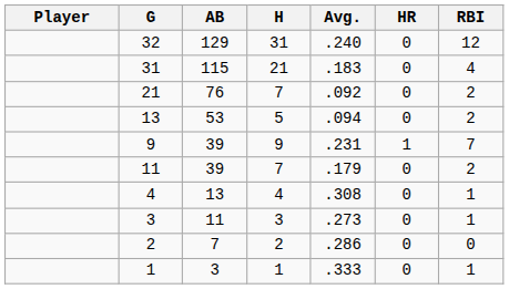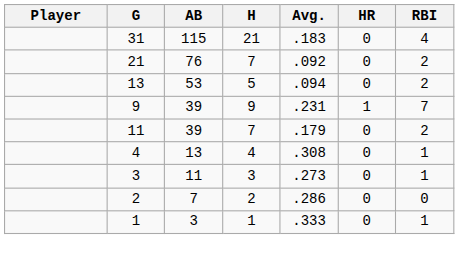 <table class="wikitable sortable">
 <tr>
 <th bgcolor="#DDDDFF" width="16%">Player</th>
 <th bgcolor="#DDDDFF" width="9%">G</th>
 <th bgcolor="#DDDDFF" width="9%">AB</th>
 <th bgcolor="#DDDDFF" width="9%">H</th>
 <th bgcolor="#DDDDFF" width="9%">Avg.</th>
 <th bgcolor="#DDDDFF" width="9%">HR</th>
 <th bgcolor="#DDDDFF" width="9%">RBI</th>
-</tr>
-<tr align="center">
-<td></td>
-<td>32</td>
-<td>129</td>
-<td>31</td>
-<td>.240</td>
-<td>0</td>
-<td>12</td>
 </tr>
 <tr align="center">
 <td></td>
 <td>31</td>
 <td>115</td>
 <td>21</td>
 <td>.183</td>
 <td>0</td>
 <td>4</td>
 </tr>
 <tr align="center">
 <td></td>
 <td>21</td>
 <td>76</td>
 <td>7</td>
 <td>.092</td>
 <td>0</td>
 <td>2</td>
 </tr>
 <tr align="center">
 <td></td>
 <td>13</td>
 <td>53</td>
 <td>5</td>
 <td>.094</td>
 <td>0</td>
 <td>2</td>
 </tr>
 <tr align="center">
 <td></td>
 <td>9</td>
 <td>39</td>
 <td>9</td>
 <td>.231</td>
 <td>1</td>
 <td>7</td>
 </tr>
 <tr align="center">
 <td></td>
 <td>11</td>
 <td>39</td>
 <td>7</td>
 <td>.179</td>
 <td>0</td>
 <td>2</td>
 </tr>
 <tr align="center">
 <td></td>
 <td>4</td>
 <td>13</td>
 <td>4</td>
 <td>.308</td>
 <td>0</td>
 <td>1</td>
 </tr>
 <tr align="center">
 <td></td>
 <td>3</td>
 <td>11</td>
 <td>3</td>
 <td>.273</td>
 <td>0</td>
 <td>1</td>
 </tr>
 <tr align="center">
 <td></td>
 <td>2</td>
 <td>7</td>
 <td>2</td>
 <td>.286</td>
 <td>0</td>
 <td>0</td>
 </tr>
 <tr align="center">
 <td></td>
 <td>1</td>
 <td>3</td>
 <td>1</td>
 <td>.333</td>
 <td>0</td>
 <td>1</td>
 </tr>
 </table>
